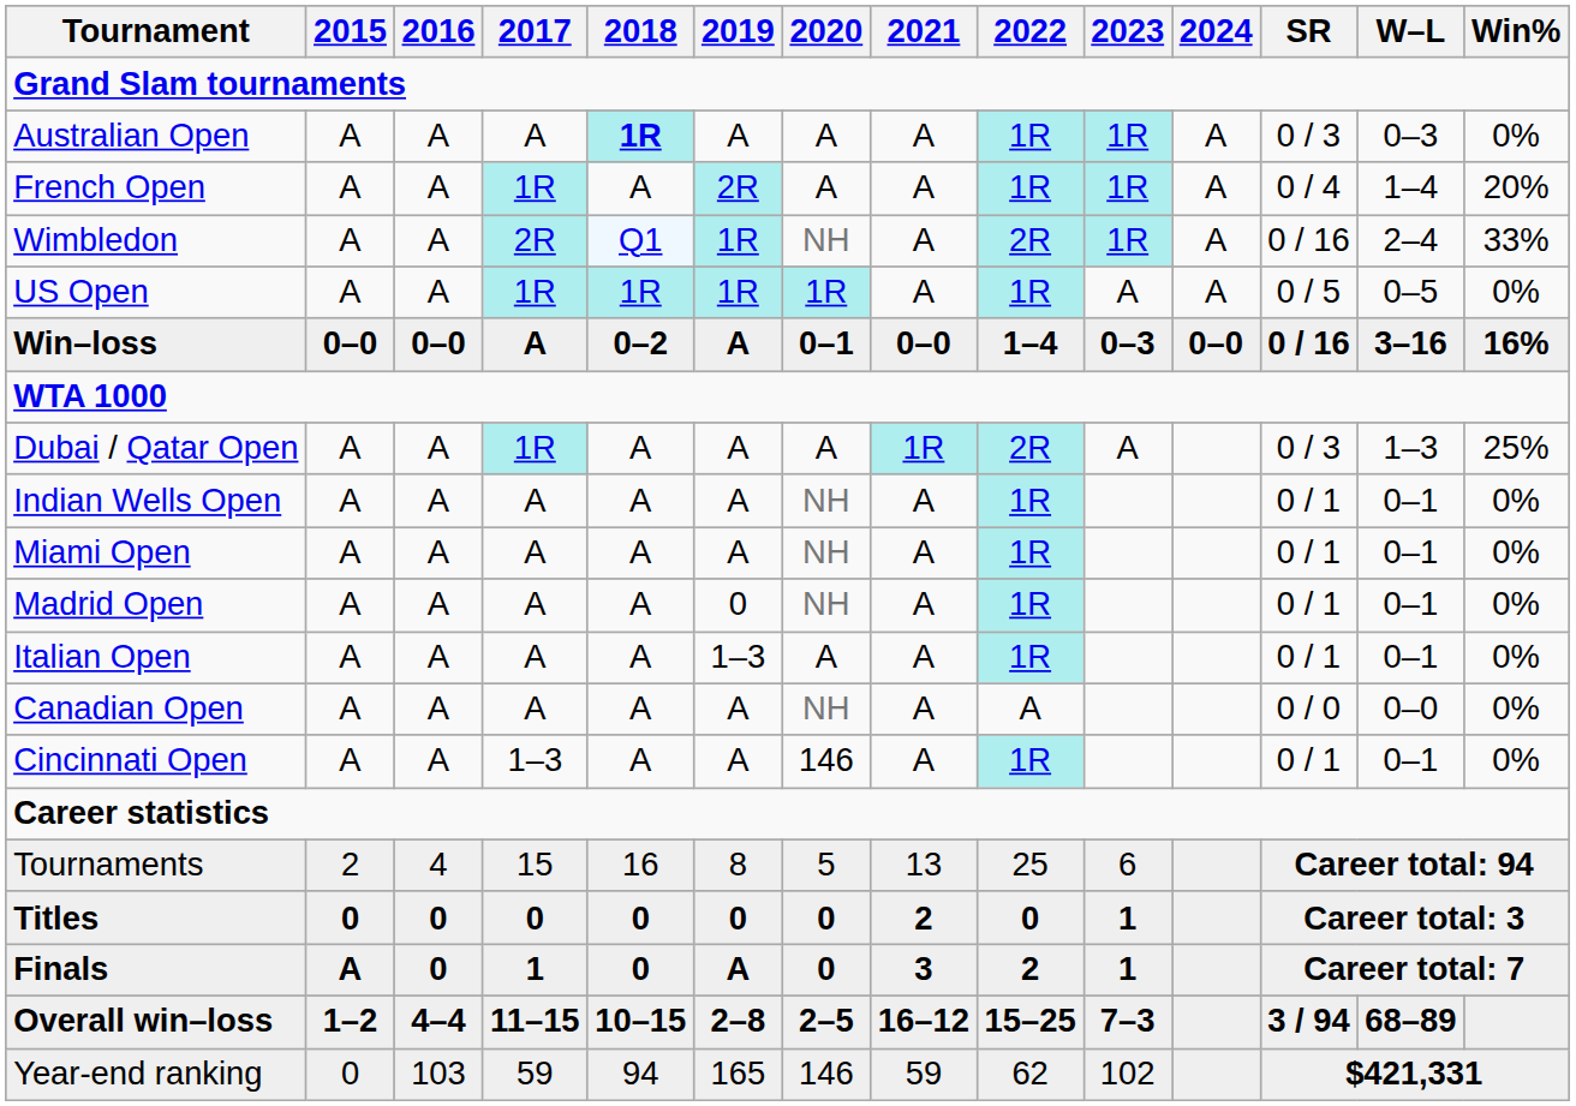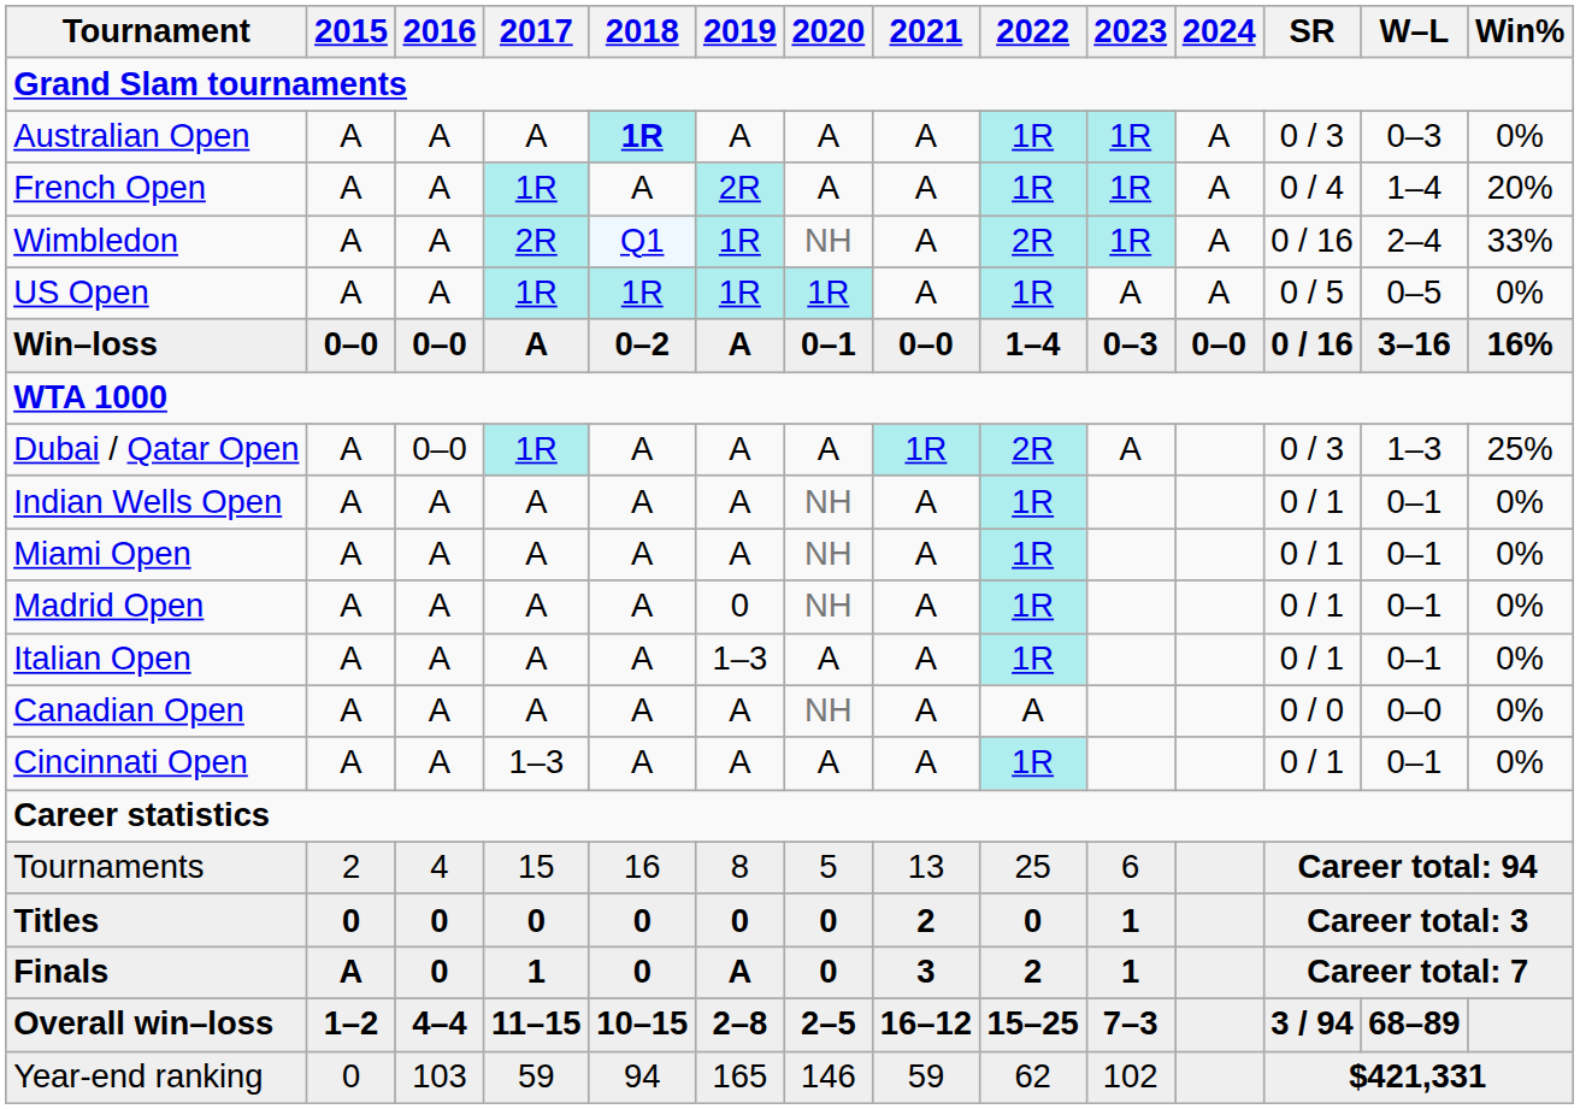 <table class="wikitable" style="text-align:center">
 <tr>
 <th>Tournament</th>
 <th><a href='#'>2015</a></th>
 <th><a href='#'>2016</a></th>
 <th><a href='#'>2017</a></th>
 <th><a href='#'>2018</a></th>
 <th><a href='#'>2019</a></th>
 <th><a href='#'>2020</a></th>
 <th><a href='#'>2021</a></th>
 <th><a href='#'>2022</a></th>
 <th><a href='#'>2023</a></th>
 <th><a href='#'>2024</a></th>
 <th>SR</th>
 <th>W–L</th>
 <th>Win%</th>
 </tr>
 <tr>
 <td colspan="14" align="left"><strong><a href='#'>Grand Slam tournaments</a></strong></td>
 </tr>
 <tr>
 <td align=left><a href='#'>Australian Open</a></td>
 <td>A</td>
 <td>A</td>
 <td>A</td>
 <td bgcolor=afeeee><strong><a href='#'>1R</a></strong></td>
 <td>A</td>
 <td>A</td>
 <td>A</td>
 <td bgcolor=afeeee><a href='#'>1R</a></td>
 <td bgcolor=afeeee><a href='#'>1R</a></td>
 <td>A</td>
 <td>0 / 3</td>
 <td>0–3</td>
 <td>0%</td>
 </tr>
 <tr>
 <td align=left><a href='#'>French Open</a></td>
 <td>A</td>
 <td>A</td>
 <td bgcolor=afeeee><a href='#'>1R</a></td>
 <td>A</td>
 <td bgcolor=afeeee><a href='#'>2R</a></td>
 <td>A</td>
 <td>A</td>
 <td bgcolor=afeeee><a href='#'>1R</a></td>
 <td bgcolor=afeeee><a href='#'>1R</a></td>
 <td>A</td>
 <td>0 / 4</td>
 <td>1–4</td>
 <td>20%</td>
 </tr>
 <tr>
 <td align=left><a href='#'>Wimbledon</a></td>
 <td>A</td>
 <td>A</td>
 <td bgcolor=afeeee><a href='#'>2R</a></td>
 <td bgcolor=f0f8ff><a href='#'>Q1</a></td>
 <td bgcolor=afeeee><a href='#'>1R</a></td>
 <td style=color:#767676>NH</td>
 <td>A</td>
 <td bgcolor=afeeee><a href='#'>2R</a></td>
 <td bgcolor=afeeee><a href='#'>1R</a></td>
 <td>A</td>
 <td>0 / 16</td>
 <td>2–4</td>
 <td>33%</td>
 </tr>
 <tr>
 <td align=left><a href='#'>US Open</a></td>
 <td>A</td>
 <td>A</td>
 <td bgcolor=afeeee><a href='#'>1R</a></td>
 <td bgcolor=afeeee><a href='#'>1R</a></td>
 <td bgcolor=afeeee><a href='#'>1R</a></td>
 <td bgcolor=afeeee><a href='#'>1R</a></td>
 <td>A</td>
 <td bgcolor=afeeee><a href='#'>1R</a></td>
 <td>A</td>
 <td>A</td>
 <td>0 / 5</td>
 <td>0–5</td>
 <td>0%</td>
 </tr>
 <tr style=background:#efefef;font-weight:bold>
 <td align=left>Win–loss</td>
 <td>0–0</td>
 <td>0–0</td>
 <td>A</td>
 <td>0–2</td>
 <td>A</td>
 <td>0–1</td>
 <td>0–0</td>
 <td>1–4</td>
 <td>0–3</td>
 <td>0–0</td>
 <td>0 / 16</td>
 <td>3–16</td>
 <td>16%</td>
 </tr>
 <tr>
 <td colspan="14" align="left"><strong><a href='#'>WTA 1000</a></strong></td>
 </tr>
 <tr>
 <td align=left><a href='#'>Dubai</a> / <a href='#'>Qatar Open</a></td>
 <td>A</td>
-<td>A</td>
+<td>0–0</td>
 <td bgcolor=afeeee><a href='#'>1R</a></td>
 <td>A</td>
 <td>A</td>
 <td>A</td>
 <td bgcolor=afeeee><a href='#'>1R</a></td>
 <td bgcolor=afeeee><a href='#'>2R</a></td>
 <td>A</td>
 <td></td>
 <td>0 / 3</td>
 <td>1–3</td>
 <td>25%</td>
 </tr>
 <tr>
 <td align=left><a href='#'>Indian Wells Open</a></td>
 <td>A</td>
 <td>A</td>
 <td>A</td>
 <td>A</td>
 <td>A</td>
 <td style=color:#767676>NH</td>
 <td>A</td>
 <td bgcolor=afeeee><a href='#'>1R</a></td>
 <td></td>
 <td></td>
 <td>0 / 1</td>
 <td>0–1</td>
 <td>0%</td>
 </tr>
 <tr>
 <td align=left><a href='#'>Miami Open</a></td>
 <td>A</td>
 <td>A</td>
 <td>A</td>
 <td>A</td>
 <td>A</td>
 <td style=color:#767676>NH</td>
 <td>A</td>
 <td bgcolor=afeeee><a href='#'>1R</a></td>
 <td></td>
 <td></td>
 <td>0 / 1</td>
 <td>0–1</td>
 <td>0%</td>
 </tr>
 <tr>
 <td align=left><a href='#'>Madrid Open</a></td>
 <td>A</td>
 <td>A</td>
 <td>A</td>
 <td>A</td>
 <td>0</td>
 <td style=color:#767676>NH</td>
 <td>A</td>
 <td bgcolor=afeeee><a href='#'>1R</a></td>
 <td></td>
 <td></td>
 <td>0 / 1</td>
 <td>0–1</td>
 <td>0%</td>
 </tr>
 <tr>
 <td align=left><a href='#'>Italian Open</a></td>
 <td>A</td>
 <td>A</td>
 <td>A</td>
 <td>A</td>
 <td>1–3</td>
 <td>A</td>
 <td>A</td>
 <td bgcolor=afeeee><a href='#'>1R</a></td>
 <td></td>
 <td></td>
 <td>0 / 1</td>
 <td>0–1</td>
 <td>0%</td>
 </tr>
 <tr>
 <td align=left><a href='#'>Canadian Open</a></td>
 <td>A</td>
 <td>A</td>
 <td>A</td>
 <td>A</td>
 <td>A</td>
 <td style=color:#767676>NH</td>
 <td>A</td>
 <td>A</td>
 <td></td>
 <td></td>
 <td>0 / 0</td>
 <td>0–0</td>
 <td>0%</td>
 </tr>
 <tr>
 <td align=left><a href='#'>Cincinnati Open</a></td>
 <td>A</td>
 <td>A</td>
 <td>1–3</td>
 <td>A</td>
 <td>A</td>
-<td>146</td>
+<td>A</td>
 <td>A</td>
 <td bgcolor=afeeee><a href='#'>1R</a></td>
 <td></td>
 <td></td>
 <td>0 / 1</td>
 <td>0–1</td>
 <td>0%</td>
 </tr>
 <tr>
 <td colspan="14" align="left"><strong>Career statistics</strong></td>
 </tr>
 <tr bgcolor=efefef>
 <td align=left>Tournaments</td>
 <td>2</td>
 <td>4</td>
 <td>15</td>
 <td>16</td>
 <td>8</td>
 <td>5</td>
 <td>13</td>
 <td>25</td>
 <td>6</td>
 <td></td>
 <td colspan="3"><strong>Career total: 94</strong></td>
 </tr>
 <tr style=background:#efefef;font-weight:bold>
 <td align=left>Titles</td>
 <td>0</td>
 <td>0</td>
 <td>0</td>
 <td>0</td>
 <td>0</td>
 <td>0</td>
 <td>2</td>
 <td>0</td>
 <td>1</td>
 <td></td>
 <td colspan="3">Career total: 3</td>
 </tr>
 <tr style=background:#efefef;font-weight:bold>
 <td align=left>Finals</td>
 <td>A</td>
 <td>0</td>
 <td>1</td>
 <td>0</td>
 <td>A</td>
 <td>0</td>
 <td>3</td>
 <td>2</td>
 <td>1</td>
 <td></td>
 <td colspan="3">Career total: 7</td>
 </tr>
 <tr style="background:#efefef;font-weight:bold">
 <td align=left>Overall win–loss</td>
 <td>1–2</td>
 <td>4–4</td>
 <td>11–15</td>
 <td>10–15</td>
 <td>2–8</td>
 <td>2–5</td>
 <td>16–12</td>
 <td>15–25</td>
 <td>7–3</td>
 <td></td>
 <td>3 / 94</td>
 <td>68–89</td>
 <td></td>
 </tr>
 <tr bgcolor=efefef>
 <td align=left>Year-end ranking</td>
 <td>0</td>
 <td>103</td>
 <td>59</td>
 <td>94</td>
 <td>165</td>
 <td>146</td>
 <td>59</td>
 <td>62</td>
 <td>102</td>
 <td></td>
 <td colspan="3"><strong>$421,331</strong></td>
 </tr>
 </table>
